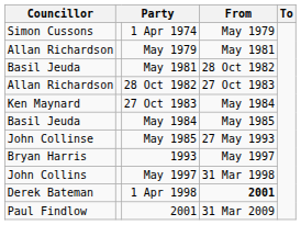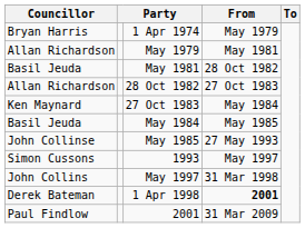 <table class=wikitable>
 <tr>
 <th>Councillor</th>
 <th colspan=2>Party</th>
 <th>From</th>
 <th>To</th>
 </tr>
 <tr>
-<td>Simon Cussons</td>
+<td>Bryan Harris</td>
 <td></td>
 <td align=right>1 Apr 1974</td>
 <td align=right>May 1979</td>
 </tr>
 <tr>
 <td>Allan Richardson</td>
 <td></td>
 <td align=right>May 1979</td>
 <td align=right>May 1981</td>
 </tr>
 <tr>
 <td>Basil Jeuda</td>
 <td></td>
 <td align=right>May 1981</td>
 <td align=right>28 Oct 1982</td>
 </tr>
 <tr>
 <td>Allan Richardson</td>
 <td></td>
 <td align=right>28 Oct 1982</td>
 <td align=right>27 Oct 1983</td>
 </tr>
 <tr>
 <td>Ken Maynard</td>
 <td></td>
 <td align=right>27 Oct 1983</td>
 <td align=right>May 1984</td>
 </tr>
 <tr>
 <td>Basil Jeuda</td>
 <td></td>
 <td align=right>May 1984</td>
 <td align=right>May 1985</td>
 </tr>
 <tr>
 <td>John Collinse</td>
 <td></td>
 <td align=right>May 1985</td>
 <td align=right>27 May 1993</td>
 </tr>
 <tr>
-<td>Bryan Harris</td>
+<td>Simon Cussons</td>
 <td></td>
 <td align=right>1993</td>
 <td align=right>May 1997</td>
 </tr>
 <tr>
 <td>John Collins</td>
 <td></td>
 <td align=right>May 1997</td>
 <td align=right>31 Mar 1998</td>
 </tr>
 <tr>
 <td>Derek Bateman</td>
 <td></td>
 <td align=right>1 Apr 1998</td>
 <td align=right><strong>2001</strong></td>
 </tr>
 <tr>
 <td>Paul Findlow</td>
 <td></td>
 <td align=right>2001</td>
 <td align=right>31 Mar 2009</td>
 </tr>
 </table>
